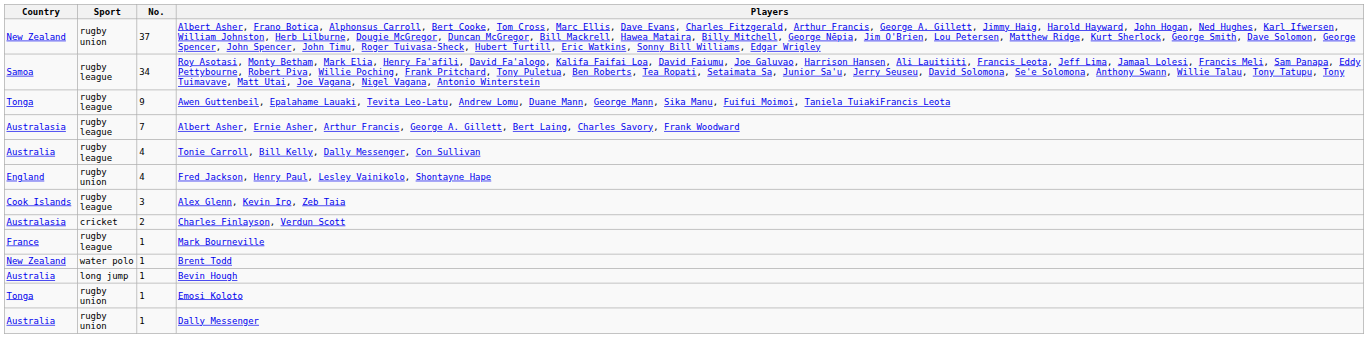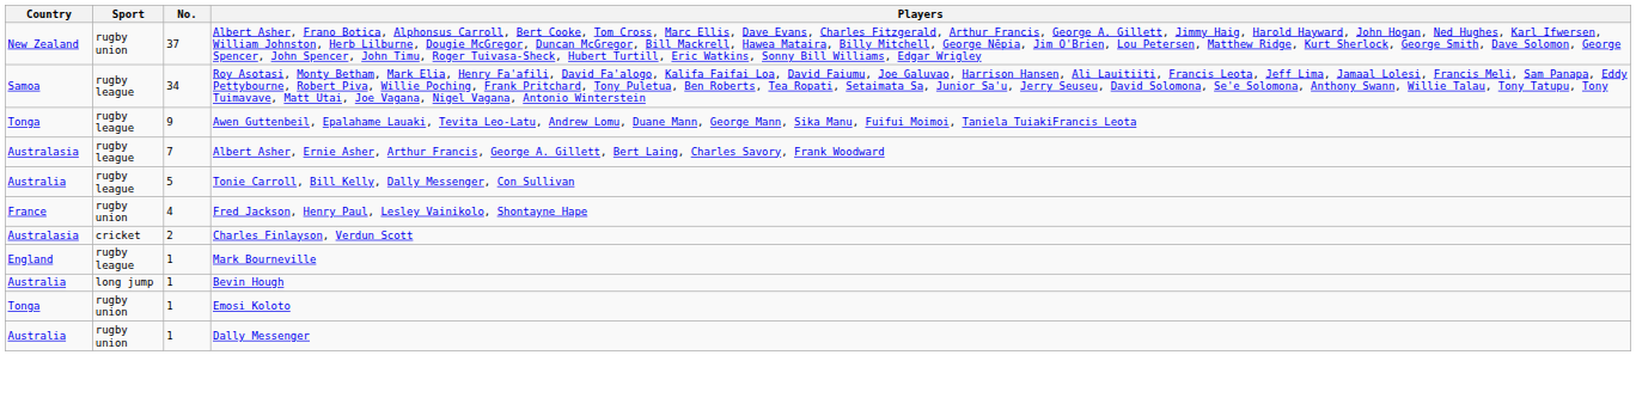 <table class="wikitable sortable">
 <tr>
 <th width="100">Country</th>
 <th width="80">Sport</th>
 <th width="50">No.</th>
 <th>Players</th>
 </tr>
 <tr>
 <td><a href='#'>New Zealand</a></td>
 <td>rugby union</td>
 <td>37</td>
 <td><a href='#'>Albert Asher</a>, <a href='#'>Frano Botica</a>, <a href='#'>Alphonsus Carroll</a>, <a href='#'>Bert Cooke</a>, <a href='#'>Tom Cross</a>, <a href='#'>Marc Ellis</a>, <a href='#'>Dave Evans</a>, <a href='#'>Charles Fitzgerald</a>, <a href='#'>Arthur Francis</a>, <a href='#'>George A. Gillett</a>, <a href='#'>Jimmy Haig</a>, <a href='#'>Harold Hayward</a>, <a href='#'>John Hogan</a>, <a href='#'>Ned Hughes</a>, <a href='#'>Karl Ifwersen</a>, <a href='#'>William Johnston</a>, <a href='#'>Herb Lilburne</a>, <a href='#'>Dougie McGregor</a>, <a href='#'>Duncan McGregor</a>, <a href='#'>Bill Mackrell</a>, <a href='#'>Hawea Mataira</a>, <a href='#'>Billy Mitchell</a>, <a href='#'>George Nēpia</a>, <a href='#'>Jim O'Brien</a>, <a href='#'>Lou Petersen</a>, <a href='#'>Matthew Ridge</a>, <a href='#'>Kurt Sherlock</a>, <a href='#'>George Smith</a>, <a href='#'>Dave Solomon</a>, <a href='#'>George Spencer</a>, <a href='#'>John Spencer</a>, <a href='#'>John Timu</a>, <a href='#'>Roger Tuivasa-Sheck</a>, <a href='#'>Hubert Turtill</a>, <a href='#'>Eric Watkins</a>, <a href='#'>Sonny Bill Williams</a>, <a href='#'>Edgar Wrigley</a></td>
 </tr>
 <tr>
 <td><a href='#'>Samoa</a></td>
 <td>rugby league</td>
 <td>34</td>
 <td><a href='#'>Roy Asotasi</a>, <a href='#'>Monty Betham</a>, <a href='#'>Mark Elia</a>, <a href='#'>Henry Fa'afili</a>, <a href='#'>David Fa'alogo</a>, <a href='#'>Kalifa Faifai Loa</a>, <a href='#'>David Faiumu</a>, <a href='#'>Joe Galuvao</a>, <a href='#'>Harrison Hansen</a>, <a href='#'>Ali Lauitiiti</a>, <a href='#'>Francis Leota</a>, <a href='#'>Jeff Lima</a>, <a href='#'>Jamaal Lolesi</a>, <a href='#'>Francis Meli</a>, <a href='#'>Sam Panapa</a>, <a href='#'>Eddy Pettybourne</a>, <a href='#'>Robert Piva</a>, <a href='#'>Willie Poching</a>, <a href='#'>Frank Pritchard</a>, <a href='#'>Tony Puletua</a>, <a href='#'>Ben Roberts</a>, <a href='#'>Tea Ropati</a>, <a href='#'>Setaimata Sa</a>, <a href='#'>Junior Sa'u</a>, <a href='#'>Jerry Seuseu</a>, <a href='#'>David Solomona</a>, <a href='#'>Se'e Solomona</a>, <a href='#'>Anthony Swann</a>, <a href='#'>Willie Talau</a>, <a href='#'>Tony Tatupu</a>, <a href='#'>Tony Tuimavave</a>, <a href='#'>Matt Utai</a>, <a href='#'>Joe Vagana</a>, <a href='#'>Nigel Vagana</a>, <a href='#'>Antonio Winterstein</a></td>
 </tr>
 <tr>
 <td><a href='#'>Tonga</a></td>
 <td>rugby league</td>
 <td>9</td>
 <td><a href='#'>Awen Guttenbeil</a>, <a href='#'>Epalahame Lauaki</a>, <a href='#'>Tevita Leo-Latu</a>, <a href='#'>Andrew Lomu</a>, <a href='#'>Duane Mann</a>, <a href='#'>George Mann</a>, <a href='#'>Sika Manu</a>, <a href='#'>Fuifui Moimoi</a>, <a href='#'>Taniela Tuiaki</a><a href='#'>Francis Leota</a></td>
 </tr>
 <tr>
 <td><a href='#'>Australasia</a></td>
 <td>rugby league</td>
 <td>7</td>
 <td><a href='#'>Albert Asher</a>, <a href='#'>Ernie Asher</a>, <a href='#'>Arthur Francis</a>, <a href='#'>George A. Gillett</a>, <a href='#'>Bert Laing</a>, <a href='#'>Charles Savory</a>, <a href='#'>Frank Woodward</a></td>
 </tr>
 <tr>
 <td><a href='#'>Australia</a></td>
 <td>rugby league</td>
-<td>4</td>
+<td>5</td>
 <td><a href='#'>Tonie Carroll</a>, <a href='#'>Bill Kelly</a>, <a href='#'>Dally Messenger</a>, <a href='#'>Con Sullivan</a></td>
 </tr>
 <tr>
-<td><a href='#'>England</a></td>
+<td><a href='#'>France</a></td>
 <td>rugby union</td>
 <td>4</td>
 <td><a href='#'>Fred Jackson</a>, <a href='#'>Henry Paul</a>, <a href='#'>Lesley Vainikolo</a>, <a href='#'>Shontayne Hape</a></td>
-</tr>
-<tr>
-<td><a href='#'>Cook Islands</a></td>
-<td>rugby league</td>
-<td>3</td>
-<td><a href='#'>Alex Glenn</a>, <a href='#'>Kevin Iro</a>, <a href='#'>Zeb Taia</a></td>
 </tr>
 <tr>
 <td><a href='#'>Australasia</a></td>
 <td>cricket</td>
 <td>2</td>
 <td><a href='#'>Charles Finlayson</a>, <a href='#'>Verdun Scott</a></td>
 </tr>
 <tr>
-<td><a href='#'>France</a></td>
+<td><a href='#'>England</a></td>
 <td>rugby league</td>
 <td>1</td>
 <td><a href='#'>Mark Bourneville</a></td>
-</tr>
-<tr>
-<td><a href='#'>New Zealand</a></td>
-<td>water polo</td>
-<td>1</td>
-<td><a href='#'>Brent Todd</a></td>
 </tr>
 <tr>
 <td><a href='#'>Australia</a></td>
 <td>long jump</td>
 <td>1</td>
 <td><a href='#'>Bevin Hough</a></td>
 </tr>
 <tr>
 <td><a href='#'>Tonga</a></td>
 <td>rugby union</td>
 <td>1</td>
 <td><a href='#'>Emosi Koloto</a></td>
 </tr>
 <tr>
 <td><a href='#'>Australia</a></td>
 <td>rugby union</td>
 <td>1</td>
 <td><a href='#'>Dally Messenger</a></td>
 </tr>
 </table>
